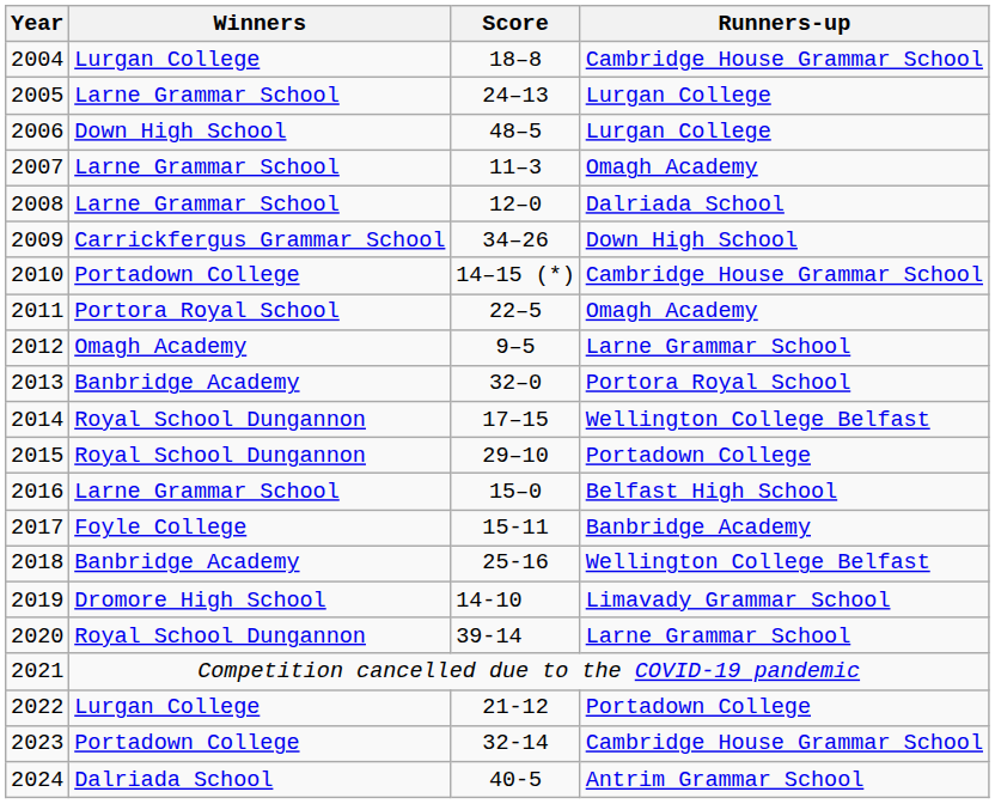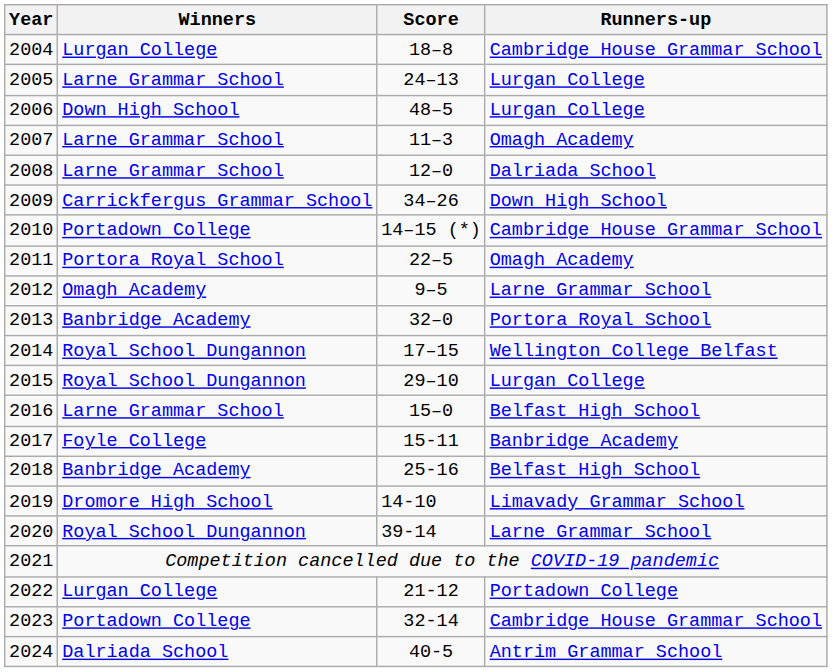 <table class="sortable wikitable">
 <tr>
 <th scope="col">Year</th>
 <th scope="col">Winners</th>
 <th scope="col">Score</th>
 <th scope="col">Runners-up</th>
 </tr>
 <tr>
 <td align=center>2004</td>
 <td><a href='#'>Lurgan College</a></td>
 <td align=center>18–8</td>
 <td><a href='#'>Cambridge House Grammar School</a></td>
 </tr>
 <tr>
 <td align=center>2005</td>
 <td><a href='#'>Larne Grammar School</a></td>
 <td align=center>24–13</td>
 <td><a href='#'>Lurgan College</a></td>
 </tr>
 <tr>
 <td align=center>2006</td>
 <td><a href='#'>Down High School</a></td>
 <td align=center>48–5</td>
 <td><a href='#'>Lurgan College</a></td>
 </tr>
 <tr>
 <td align=center>2007</td>
 <td><a href='#'>Larne Grammar School</a></td>
 <td align=center>11–3</td>
 <td><a href='#'>Omagh Academy</a></td>
 </tr>
 <tr>
 <td align=center>2008</td>
 <td><a href='#'>Larne Grammar School</a></td>
 <td align=center>12–0</td>
 <td><a href='#'>Dalriada School</a></td>
 </tr>
 <tr>
 <td align=center>2009</td>
 <td><a href='#'>Carrickfergus Grammar School</a></td>
 <td align=center>34–26</td>
 <td><a href='#'>Down High School</a></td>
 </tr>
 <tr>
 <td align=center>2010</td>
 <td><a href='#'>Portadown College</a></td>
 <td align=center>14–15 (*)</td>
 <td><a href='#'>Cambridge House Grammar School</a></td>
 </tr>
 <tr>
 <td align=center>2011</td>
 <td><a href='#'>Portora Royal School</a></td>
 <td align=center>22–5</td>
 <td><a href='#'>Omagh Academy</a></td>
 </tr>
 <tr>
 <td align=center>2012</td>
 <td><a href='#'>Omagh Academy</a></td>
 <td align=center>9–5</td>
 <td><a href='#'>Larne Grammar School</a></td>
 </tr>
 <tr>
 <td align=center>2013</td>
 <td><a href='#'>Banbridge Academy</a></td>
 <td align=center>32–0</td>
 <td><a href='#'>Portora Royal School</a></td>
 </tr>
 <tr>
 <td align=center>2014</td>
 <td><a href='#'>Royal School Dungannon</a></td>
 <td align=center>17–15</td>
 <td><a href='#'>Wellington College Belfast</a></td>
 </tr>
 <tr>
 <td align=center>2015</td>
 <td><a href='#'>Royal School Dungannon</a></td>
 <td align=center>29–10</td>
-<td><a href='#'>Portadown College</a></td>
+<td><a href='#'>Lurgan College</a></td>
 </tr>
 <tr>
 <td align=center>2016</td>
 <td><a href='#'>Larne Grammar School</a></td>
 <td align=center>15–0</td>
 <td><a href='#'>Belfast High School</a></td>
 </tr>
 <tr>
 <td align=center>2017</td>
 <td><a href='#'>Foyle College</a></td>
 <td align=center>15-11</td>
 <td><a href='#'>Banbridge Academy</a></td>
 </tr>
 <tr>
 <td align=center>2018</td>
 <td><a href='#'>Banbridge Academy</a></td>
 <td align=center>25-16</td>
-<td><a href='#'>Wellington College Belfast</a></td>
+<td><a href='#'>Belfast High School</a></td>
 </tr>
 <tr>
 <td align=center>2019</td>
 <td><a href='#'>Dromore High School</a></td>
 <td align=centre>14-10</td>
 <td><a href='#'>Limavady Grammar School</a></td>
 </tr>
 <tr>
 <td align=center>2020</td>
 <td><a href='#'>Royal School Dungannon</a></td>
 <td align=centre>39-14</td>
 <td><a href='#'>Larne Grammar School</a></td>
 </tr>
 <tr>
 <td align=center>2021</td>
 <td align=center colspan="4"><em>Competition cancelled due to the <a href='#'>COVID-19 pandemic</a></em></td>
 </tr>
 <tr>
 <td align=center>2022</td>
 <td><a href='#'>Lurgan College</a></td>
 <td align=center>21-12</td>
 <td><a href='#'>Portadown College</a></td>
 </tr>
 <tr>
 <td align=center>2023</td>
 <td><a href='#'>Portadown College</a></td>
 <td align=center>32-14</td>
 <td><a href='#'>Cambridge House Grammar School</a></td>
 </tr>
 <tr>
 <td align=center>2024</td>
 <td><a href='#'>Dalriada School</a></td>
 <td align=center>40-5</td>
 <td><a href='#'>Antrim Grammar School</a></td>
 </tr>
 </table>
